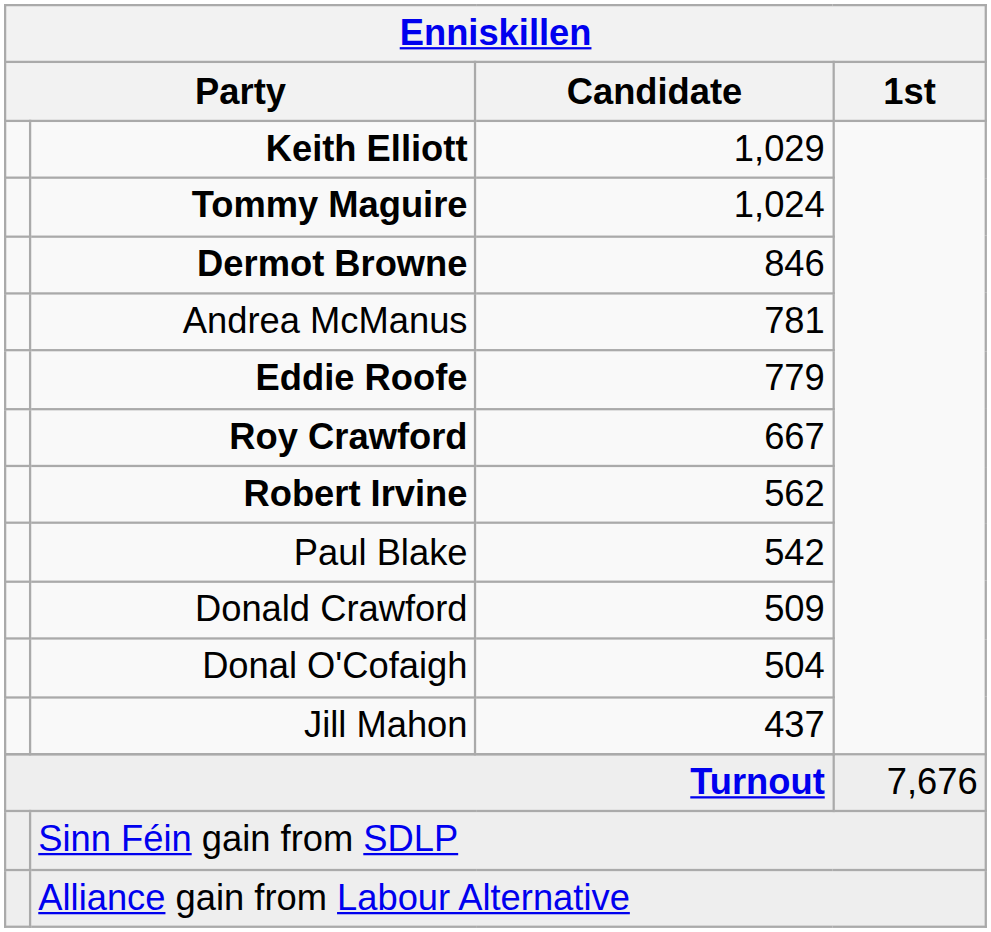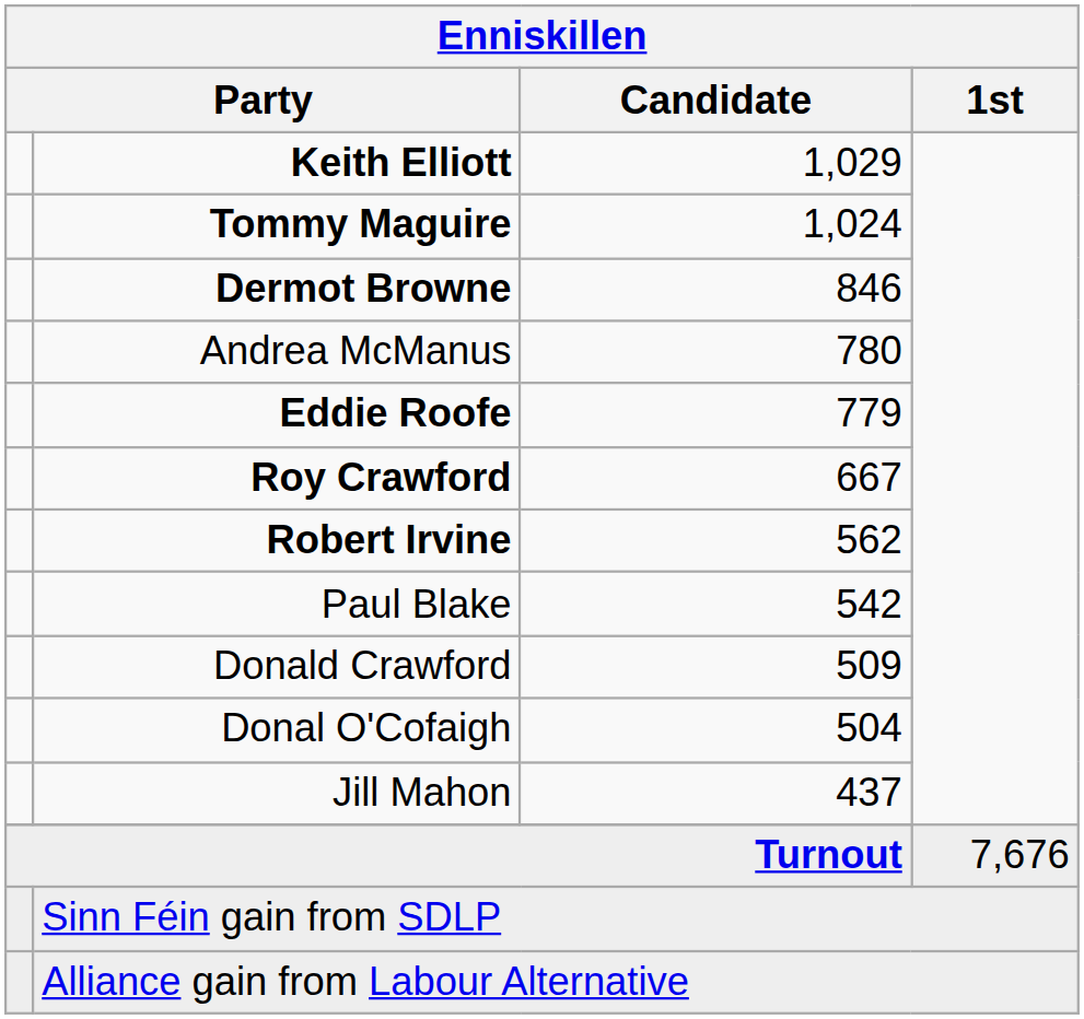 <table class="wikitable">
 <tr>
 <th colspan="4" align="center"><a href='#'>Enniskillen</a></th>
 </tr>
 <tr>
 <th colspan="2" align="center" width=200>Party</th>
 <th width=150>Candidate</th>
 <th width=60>1st </th>
 </tr>
 <tr>
 <td></td>
 <td align="right"><strong>Keith Elliott</strong></td>
 <td align="right">1,029</td>
 </tr>
 <tr>
 <td></td>
 <td align="right"><strong>Tommy Maguire</strong></td>
 <td align="right">1,024</td>
 </tr>
 <tr>
 <td></td>
 <td align="right"><strong>Dermot Browne</strong></td>
 <td align="right">846</td>
 </tr>
 <tr>
 <td></td>
 <td align="right">Andrea McManus</td>
-<td align="right">781</td>
+<td align="right">780</td>
 </tr>
 <tr>
 <td></td>
 <td align="right"><strong>Eddie Roofe</strong></td>
 <td align="right">779</td>
 </tr>
 <tr>
 <td></td>
 <td align="right"><strong>Roy Crawford</strong></td>
 <td align="right">667</td>
 </tr>
 <tr>
 <td></td>
 <td align="right"><strong>Robert Irvine</strong></td>
 <td align="right">562</td>
 </tr>
 <tr>
 <td></td>
 <td align="right">Paul Blake</td>
 <td align="right">542</td>
 </tr>
 <tr>
 <td></td>
 <td align="right">Donald Crawford</td>
 <td align="right">509</td>
 </tr>
 <tr>
 <td></td>
 <td align="right">Donal O'Cofaigh</td>
 <td align="right">504</td>
 </tr>
 <tr>
 <td></td>
 <td align="right">Jill Mahon</td>
 <td align="right">437</td>
 </tr>
 <tr>
 </tr>
 <tr bgcolor="EEEEEE">
 <td colspan=3 align="right"><strong><a href='#'>Turnout</a></strong></td>
 <td align="right">7,676</td>
 </tr>
 <tr bgcolor="EEEEEE">
 <td bgcolor=></td>
 <td colspan=4 bgcolor="EEEEEE"><a href='#'>Sinn Féin</a> gain from <a href='#'>SDLP</a></td>
 </tr>
 <tr bgcolor="EEEEEE">
 <td bgcolor=></td>
 <td colspan=4 bgcolor="EEEEEE"><a href='#'>Alliance</a> gain from <a href='#'>Labour Alternative</a></td>
 </tr>
 </table>
